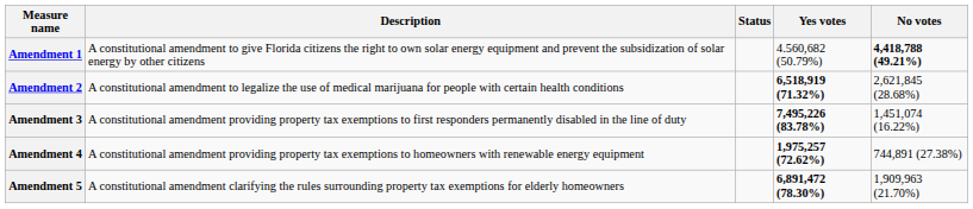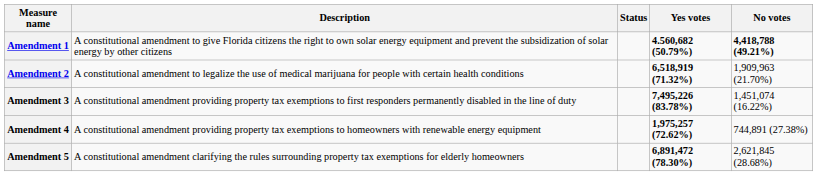 <table class="wikitable sortable plainrowheaders" style="width:100%">
 <tr>
 <th scope="col">Measure name</th>
 <th class="unsortable" scope="col">Description</th>
 <th scope="col">Status</th>
 <th scope="col">Yes votes</th>
 <th scope="col">No votes</th>
 </tr>
 <tr>
 <th scope="row"><a href='#'>Amendment 1</a></th>
 <td>A constitutional amendment to give Florida citizens the right to own solar energy equipment and prevent the subsidization of solar energy by other citizens</td>
 <td></td>
-<td>4.560,682 (50.79%)</td>
+<td><strong>4.560,682 (50.79%)</strong></td>
 <td><strong>4,418,788 (49.21%)</strong></td>
 </tr>
 <tr>
 <th scope="row"><a href='#'>Amendment 2</a></th>
 <td>A constitutional amendment to legalize the use of medical marijuana for people with certain health conditions</td>
 <td></td>
 <td><strong>6,518,919 (71.32%)</strong></td>
-<td>2,621,845 (28.68%)</td>
+<td>1,909,963 (21.70%)</td>
 </tr>
 <tr>
 <th scope="row">Amendment 3</th>
 <td>A constitutional amendment providing property tax exemptions to first responders permanently disabled in the line of duty</td>
 <td></td>
 <td><strong>7,495,226 (83.78%)</strong></td>
 <td>1,451,074 (16.22%)</td>
 </tr>
 <tr>
 <th scope="row">Amendment 4</th>
 <td>A constitutional amendment providing property tax exemptions to homeowners with renewable energy equipment</td>
 <td></td>
 <td><strong>1,975,257 (72.62%)</strong></td>
 <td>744,891 (27.38%)</td>
 </tr>
 <tr>
 <th scope="row">Amendment 5</th>
 <td>A constitutional amendment clarifying the rules surrounding property tax exemptions for elderly homeowners</td>
 <td></td>
 <td><strong>6,891,472 (78.30%)</strong></td>
-<td>1,909,963 (21.70%)</td>
+<td>2,621,845 (28.68%)</td>
 </tr>
 </table>
